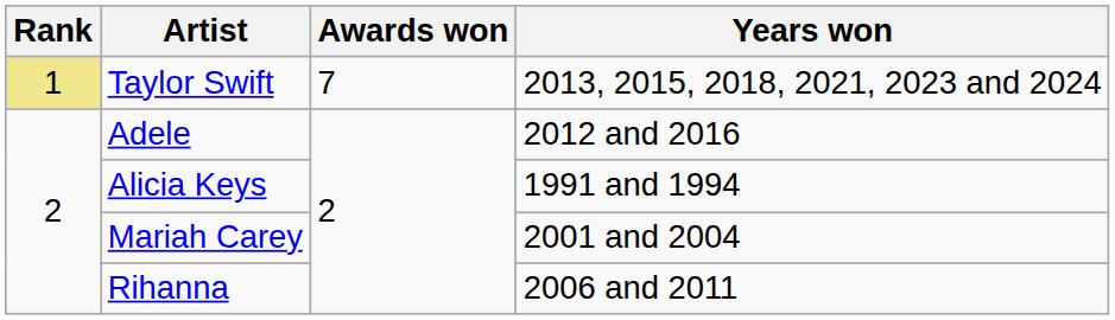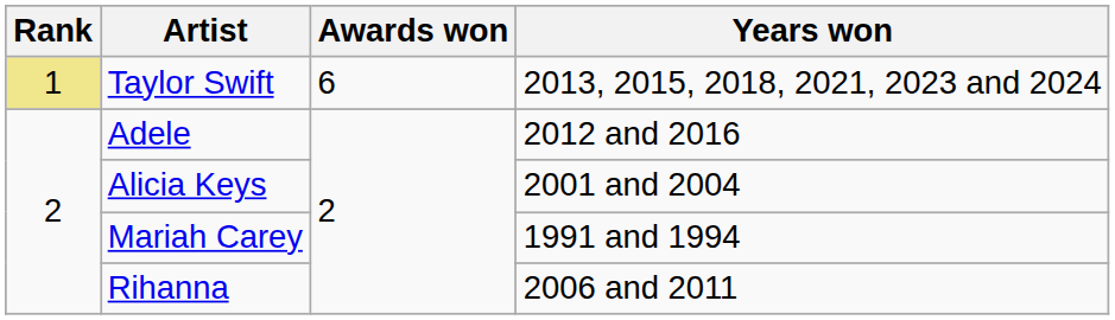 <table class="wikitable">
 <tr>
 <th>Rank</th>
 <th>Artist</th>
 <th>Awards won</th>
 <th>Years won</th>
 </tr>
 <tr>
 <td align="center" style="background: khaki;">1</td>
 <td><a href='#'>Taylor Swift</a></td>
-<td>7</td>
+<td>6</td>
 <td>2013, 2015, 2018, 2021, 2023 and 2024</td>
 </tr>
 <tr>
 <td rowspan="4" align="center">2</td>
 <td><a href='#'>Adele</a></td>
 <td rowspan="4">2</td>
 <td>2012 and 2016</td>
 </tr>
 <tr>
 <td><a href='#'>Alicia Keys</a></td>
-<td>1991 and 1994</td>
+<td>2001 and 2004</td>
 </tr>
 <tr>
 <td><a href='#'>Mariah Carey</a></td>
-<td>2001 and 2004</td>
+<td>1991 and 1994</td>
 </tr>
 <tr>
 <td><a href='#'>Rihanna</a></td>
 <td>2006 and 2011</td>
 </tr>
 </table>
